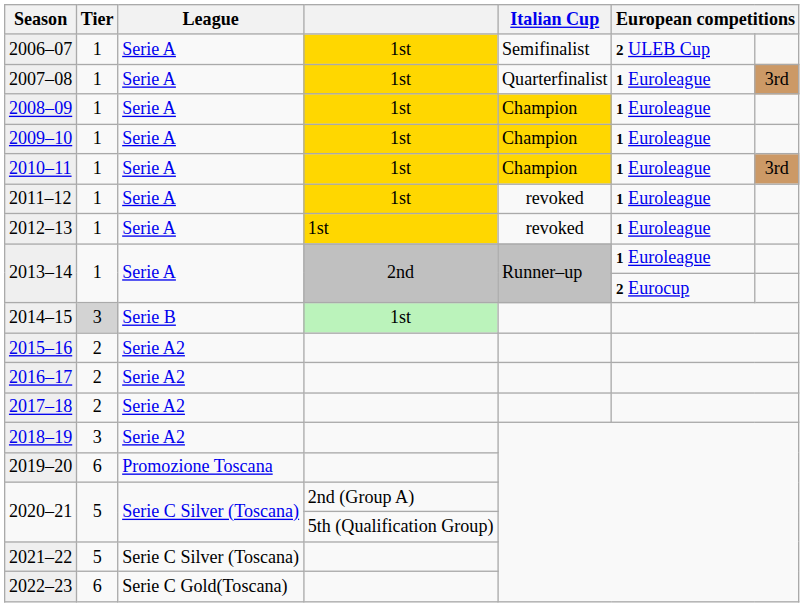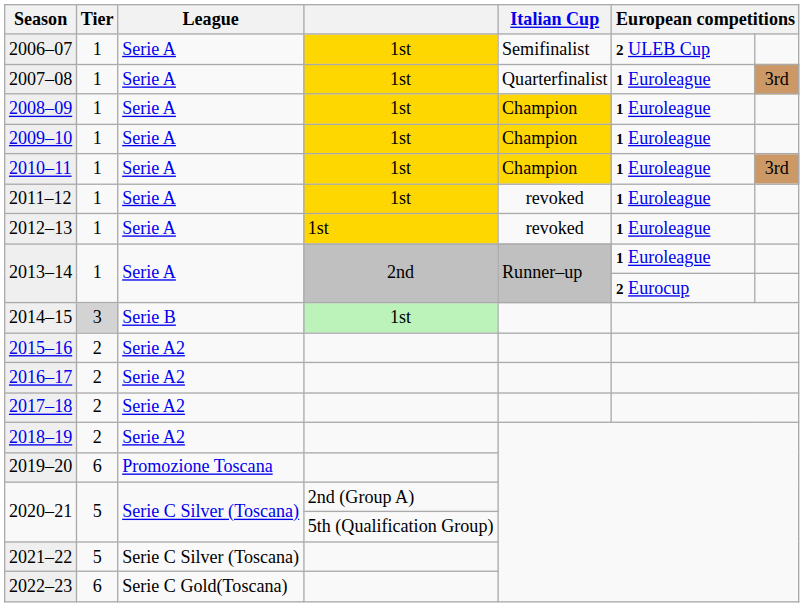 <table class="wikitable" style="font-size:85%">
 <tr bgcolor=>
 <th>Season</th>
 <th>Tier</th>
 <th>League</th>
 <th></th>
 <th><a href='#'>Italian Cup</a></th>
 <th colspan=3>European competitions</th>
 </tr>
 <tr>
 <td style="background:#efefef;">2006–07</td>
 <td align="center">1</td>
 <td><a href='#'>Serie A</a></td>
 <td style="background:gold" align="center">1st</td>
 <td>Semifinalist</td>
 <td><small><strong>2</strong></small> <a href='#'>ULEB Cup</a></td>
 <td></td>
 </tr>
 <tr>
 <td style="background:#efefef;">2007–08</td>
 <td align="center">1</td>
 <td><a href='#'>Serie A</a></td>
 <td style="background:gold" align="center">1st</td>
 <td>Quarterfinalist</td>
 <td><small><strong>1</strong></small>  <a href='#'>Euroleague</a></td>
 <td style="background:#CC9966" align=center>3rd</td>
 </tr>
 <tr>
 <td style="background:#efefef;"><a href='#'>2008–09</a></td>
 <td align="center">1</td>
 <td><a href='#'>Serie A</a></td>
 <td style="background:gold" align="center">1st</td>
 <td style="background:gold">Champion</td>
 <td><small><strong>1</strong></small> <a href='#'>Euroleague</a></td>
 <td></td>
 </tr>
 <tr>
 <td style="background:#efefef;"><a href='#'>2009–10</a></td>
 <td align="center">1</td>
 <td><a href='#'>Serie A</a></td>
 <td style="background:gold" align="center">1st</td>
 <td style="background:gold">Champion</td>
 <td><small><strong>1</strong></small> <a href='#'>Euroleague</a></td>
 <td></td>
 </tr>
 <tr>
 <td style="background:#efefef;"><a href='#'>2010–11</a></td>
 <td align="center">1</td>
 <td><a href='#'>Serie A</a></td>
 <td style="background:gold" align="center">1st</td>
 <td style="background:gold">Champion</td>
 <td><small><strong>1</strong></small> <a href='#'>Euroleague</a></td>
 <td style="background:#CC9966" align=center>3rd</td>
 </tr>
 <tr>
 <td style="background:#efefef;">2011–12</td>
 <td align="center">1</td>
 <td><a href='#'>Serie A</a></td>
 <td style="background:gold" align="center">1st</td>
 <td style="text-align:center">revoked</td>
 <td><small><strong>1</strong></small> <a href='#'>Euroleague</a></td>
 <td></td>
 </tr>
 <tr>
 <td style="background:#efefef;">2012–13</td>
 <td align="center">1</td>
 <td><a href='#'>Serie A</a></td>
 <td align=left bgcolor=gold>1st</td>
 <td style="text-align:center">revoked</td>
 <td><small><strong>1</strong></small> <a href='#'>Euroleague</a></td>
 <td></td>
 </tr>
 <tr>
 <td rowspan=2 style="background:#efefef;">2013–14</td>
 <td rowspan=2 align="center">1</td>
 <td rowspan=2><a href='#'>Serie A</a></td>
 <td rowspan=2 style="background:silver" align="center">2nd</td>
 <td rowspan=2 style="background:silver">Runner–up</td>
 <td><small><strong>1</strong></small> <a href='#'>Euroleague</a></td>
 <td></td>
 </tr>
 <tr>
 <td><small><strong>2</strong></small> <a href='#'>Eurocup</a></td>
 <td></td>
 </tr>
 <tr>
 <td style="background:#efefef;">2014–15</td>
 <td align="center" style="background: lightgrey;">3</td>
 <td><a href='#'>Serie B</a></td>
 <td style="text-align:center" bgcolor=#BBF3BB>1st</td>
 <td></td>
 <td colspan=2></td>
 </tr>
 <tr>
 <td style="background:#efefef;"><a href='#'>2015–16</a></td>
 <td align="center">2</td>
 <td><a href='#'>Serie A2</a></td>
 <td style="text-align:center"></td>
 <td></td>
 <td colspan=2></td>
 </tr>
 <tr>
 <td style="background:#efefef;"><a href='#'>2016–17</a></td>
 <td align="center">2</td>
 <td><a href='#'>Serie A2</a></td>
 <td style="text-align:center"></td>
 <td></td>
 <td colspan=2></td>
 </tr>
 <tr>
 <td style="background:#efefef;"><a href='#'>2017–18</a></td>
 <td align="center">2</td>
 <td><a href='#'>Serie A2</a></td>
 <td style="text-align:center"></td>
 <td></td>
 <td colspan=2></td>
 </tr>
 <tr>
 <td style="background:#efefef;"><a href='#'>2018–19</a></td>
-<td align="center">3</td>
+<td align="center">2</td>
 <td><a href='#'>Serie A2</a></td>
 <td style="text-align:center"></td>
 </tr>
 <tr>
 <td style="background:#efefef;">2019–20</td>
 <td align="center">6</td>
 <td><a href='#'>Promozione Toscana</a></td>
 <td style="text-align:center"><br></td>
 </tr>
 <tr>
 <td rowspan=2>2020–21</td>
 <td rowspan=2; align="center">5</td>
 <td rowspan=2><a href='#'>Serie C Silver (Toscana)</a></td>
 <td>2nd (Group A)</td>
 </tr>
 <tr>
 <td>5th (Qualification Group)</td>
 </tr>
 <tr>
 <td style="background:#efefef;">2021–22</td>
 <td align="center">5</td>
 <td>Serie C Silver (Toscana)</td>
 <td style="text-align:left"></td>
 </tr>
 <tr>
 <td style="background:#efefef;">2022–23</td>
 <td align="center">6</td>
 <td>Serie C Gold(Toscana)</td>
 <td style="text-align:left"></td>
 </tr>
 </table>
